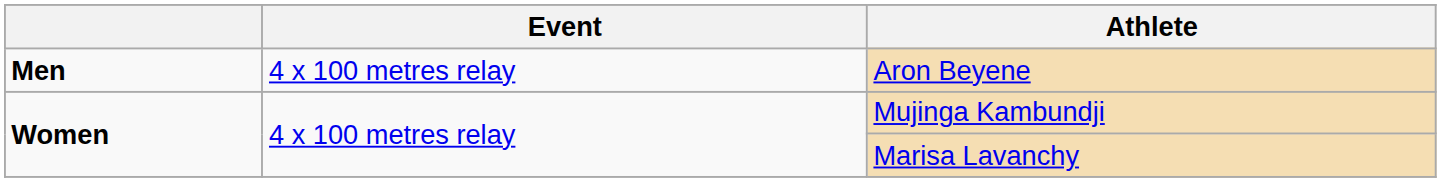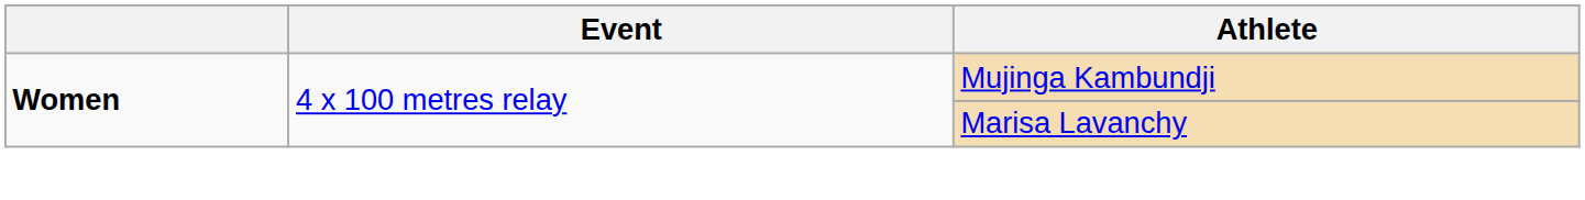 <table class=wikitable style="font-size:90%" width=60%>
 <tr>
 <th></th>
 <th>Event</th>
 <th>Athlete</th>
-</tr>
-<tr>
-<td><strong>Men</strong></td>
-<td><a href='#'>4 x 100 metres relay</a></td>
-<td bgcolor="wheat"><a href='#'>Aron Beyene</a></td>
 </tr>
 <tr>
 <td rowspan=2><strong>Women</strong></td>
 <td rowspan=2><a href='#'>4 x 100 metres relay</a></td>
 <td bgcolor="wheat"><a href='#'>Mujinga Kambundji</a></td>
 </tr>
 <tr>
 <td bgcolor="wheat"><a href='#'>Marisa Lavanchy</a></td>
 </tr>
 </table>
